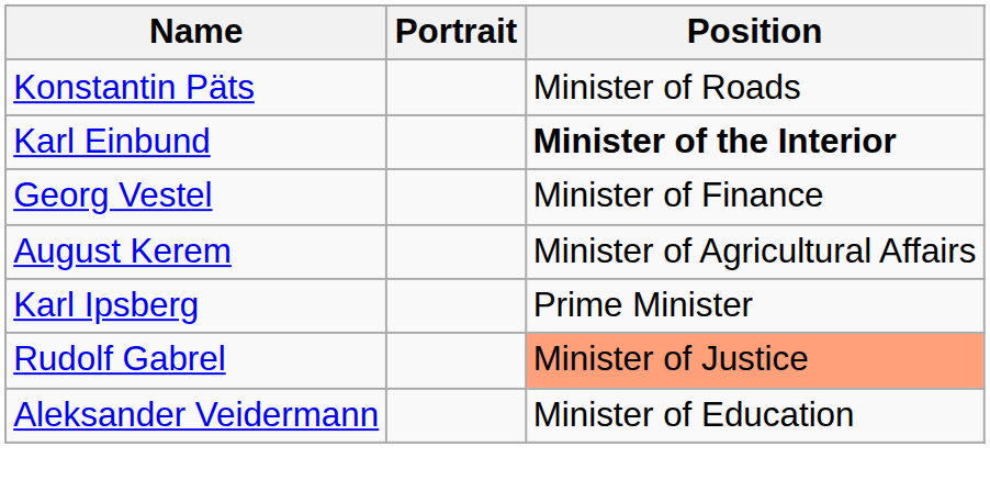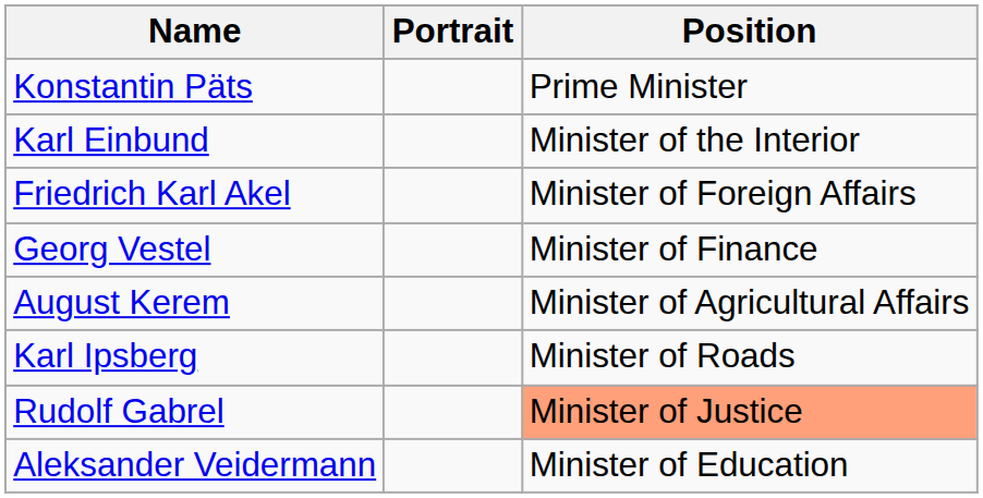 <table class="wikitable">
 <tr>
 <th>Name</th>
 <th>Portrait</th>
 <th>Position</th>
 </tr>
 <tr>
 <td><a href='#'>Konstantin Päts</a></td>
 <td></td>
-<td>Minister of Roads</td>
+<td>Prime Minister</td>
 </tr>
 <tr>
 <td><a href='#'>Karl Einbund</a></td>
 <td></td>
-<td><strong>Minister of the Interior</strong></td>
+<td>Minister of the Interior</td>
+</tr>
+<tr>
+<td><a href='#'>Friedrich Karl Akel</a></td>
+<td></td>
+<td>Minister of Foreign Affairs</td>
 </tr>
 <tr>
 <td><a href='#'>Georg Vestel</a></td>
 <td></td>
 <td>Minister of Finance</td>
 </tr>
 <tr>
 <td><a href='#'>August Kerem</a></td>
 <td></td>
 <td>Minister of Agricultural Affairs</td>
 </tr>
 <tr>
 <td><a href='#'>Karl Ipsberg</a></td>
 <td></td>
-<td>Prime Minister</td>
+<td>Minister of Roads</td>
 </tr>
 <tr>
 <td><a href='#'>Rudolf Gabrel</a></td>
 <td></td>
 <td style="background: lightsalmon;">Minister of Justice</td>
 </tr>
 <tr>
 <td><a href='#'>Aleksander Veidermann</a></td>
 <td></td>
 <td>Minister of Education</td>
 </tr>
 </table>
